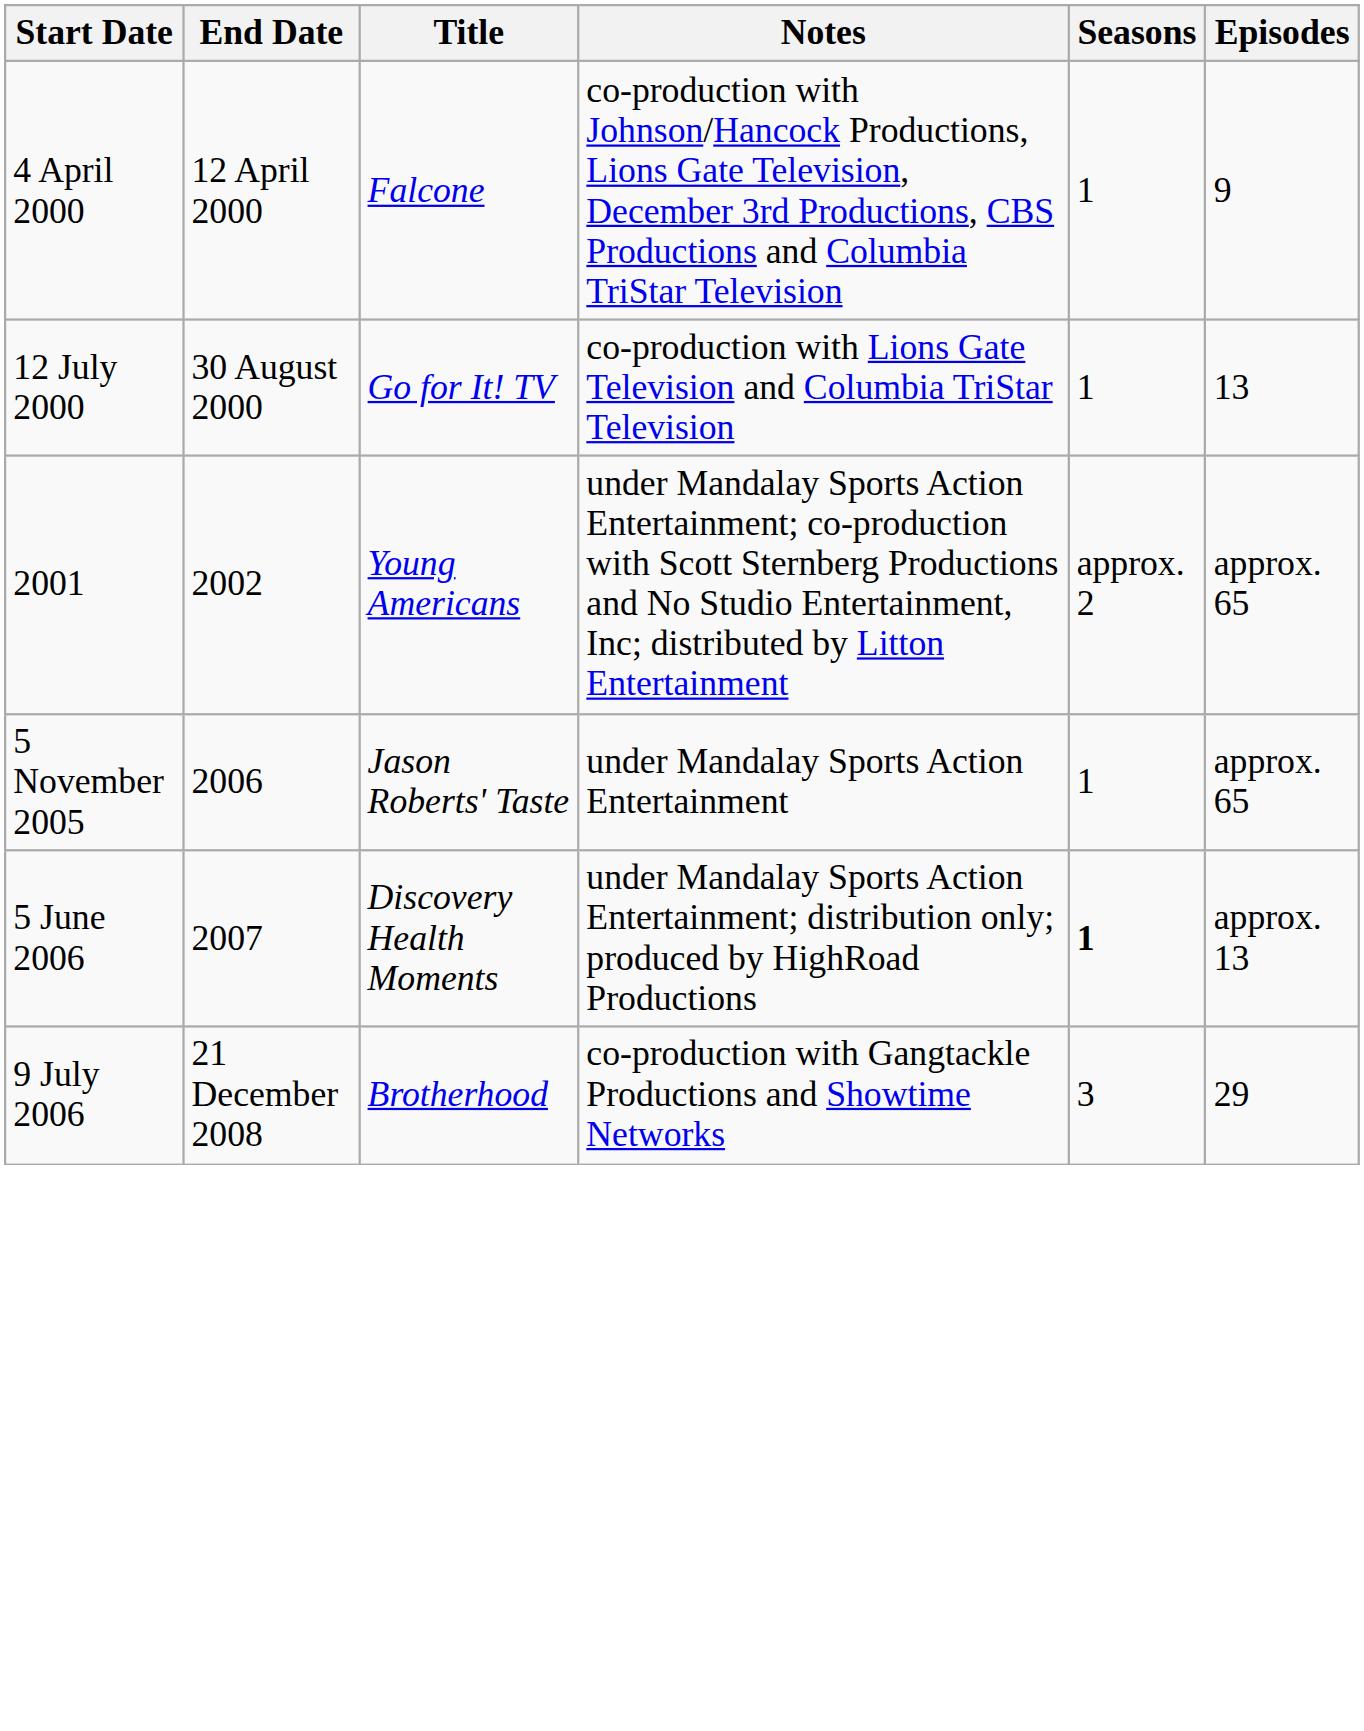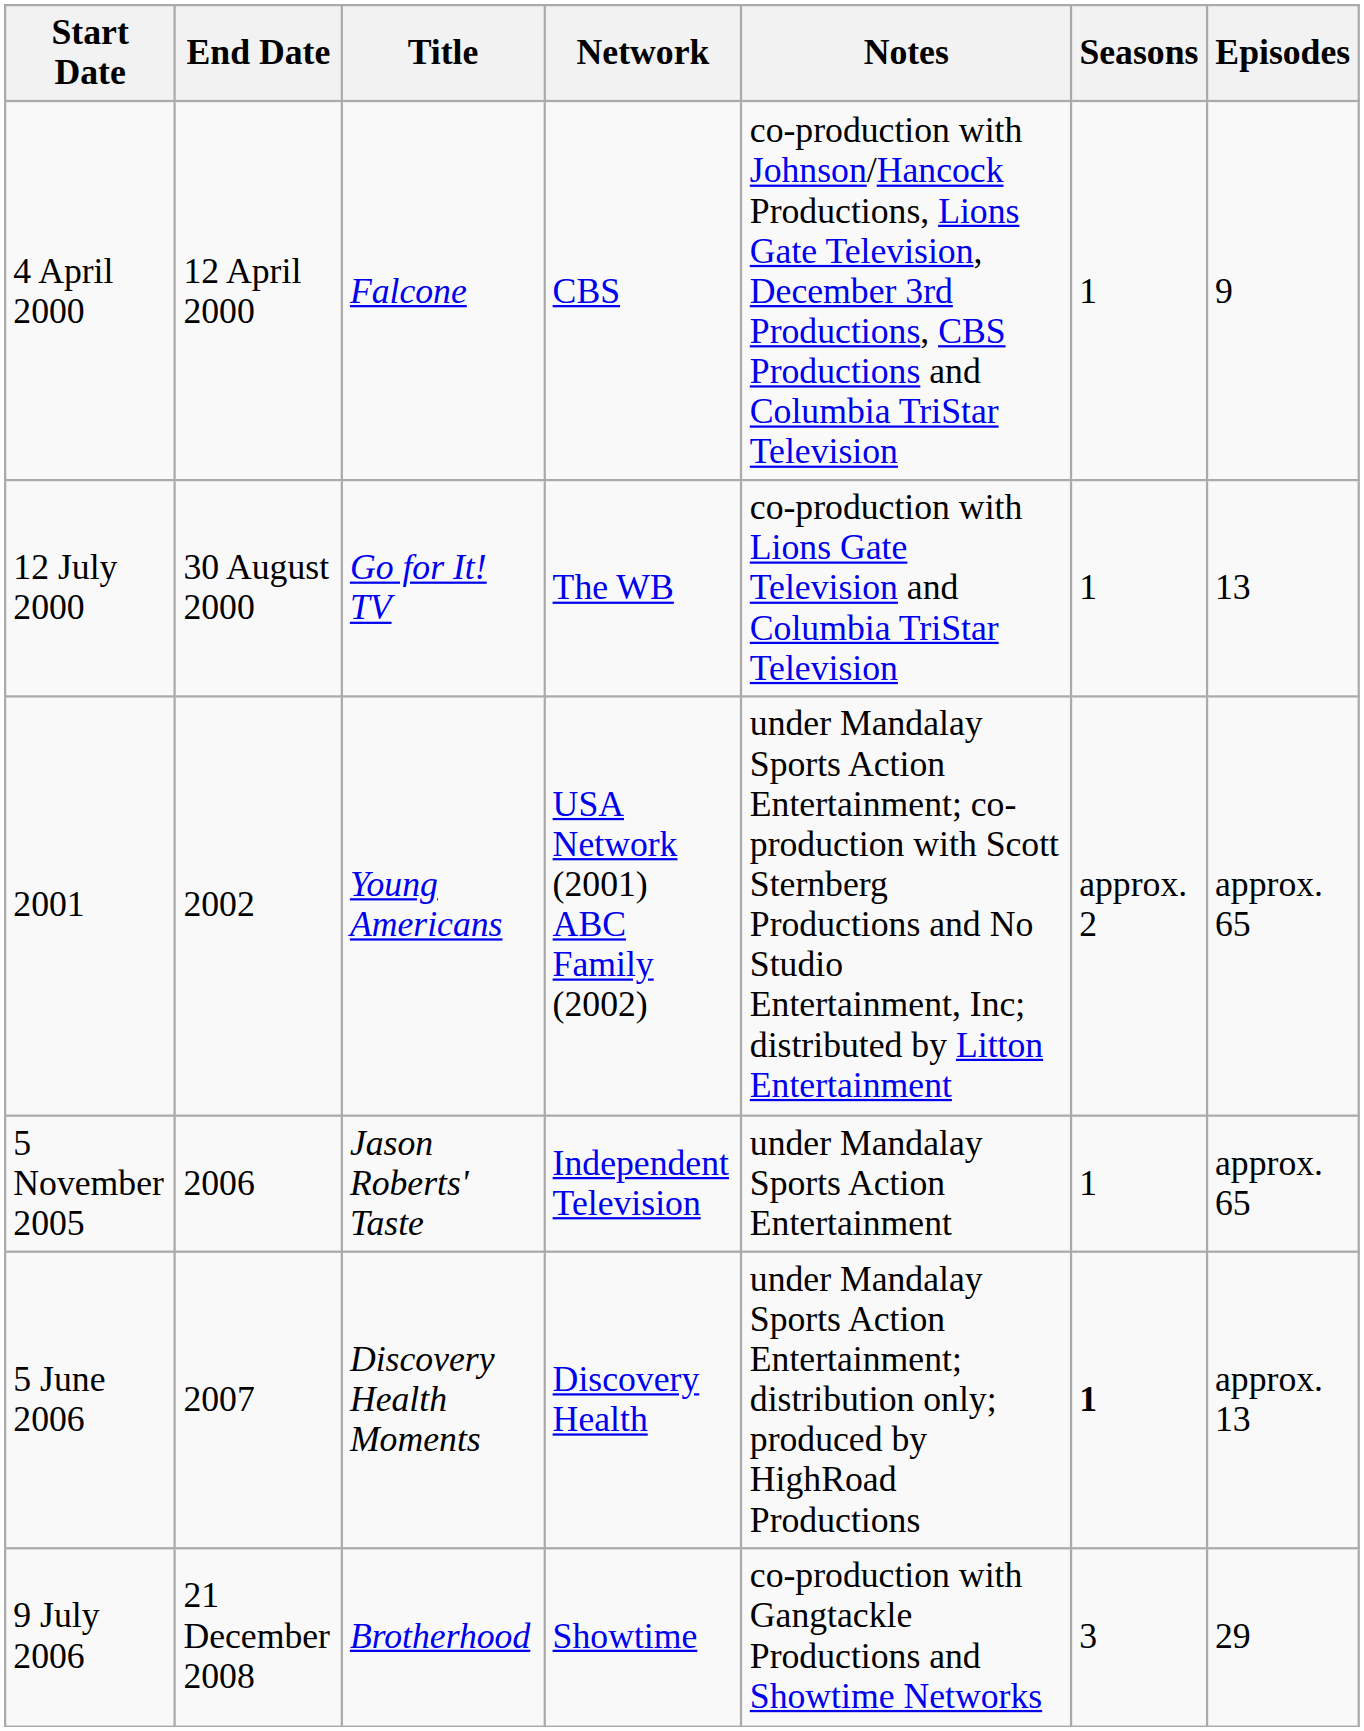 <table class="wikitable sortable">
 <tr>
 <th>Start Date</th>
 <th>End Date</th>
 <th>Title</th>
+<th>Network</th>
 <th>Notes</th>
 <th>Seasons</th>
 <th>Episodes</th>
 </tr>
 <tr>
 <td>4 April 2000</td>
 <td>12 April 2000</td>
 <td><em><a href='#'>Falcone</a></em></td>
+<td><a href='#'>CBS</a></td>
 <td>co-production with <a href='#'>Johnson</a>/<a href='#'>Hancock</a> Productions, <a href='#'>Lions Gate Television</a>, <a href='#'>December 3rd Productions</a>, <a href='#'>CBS Productions</a> and <a href='#'>Columbia TriStar Television</a></td>
 <td>1</td>
 <td>9</td>
 </tr>
 <tr>
 <td>12 July 2000</td>
 <td>30 August 2000</td>
 <td><em><a href='#'>Go for It! TV</a></em></td>
+<td><a href='#'>The WB</a></td>
 <td>co-production with <a href='#'>Lions Gate Television</a> and <a href='#'>Columbia TriStar Television</a></td>
 <td>1</td>
 <td>13</td>
 </tr>
 <tr>
 <td>2001</td>
 <td>2002</td>
 <td><em><a href='#'>Young Americans</a></em></td>
+<td><a href='#'>USA Network</a> (2001)<br><a href='#'>ABC Family</a> (2002)</td>
 <td>under Mandalay Sports Action Entertainment; co-production with Scott Sternberg Productions and No Studio Entertainment, Inc; distributed by <a href='#'>Litton Entertainment</a></td>
 <td>approx. 2</td>
 <td>approx. 65</td>
 </tr>
 <tr>
 <td>5 November 2005</td>
 <td>2006</td>
 <td><em>Jason Roberts' Taste</em></td>
+<td><a href='#'>Independent Television</a></td>
 <td>under Mandalay Sports Action Entertainment</td>
 <td>1</td>
 <td>approx. 65</td>
 </tr>
 <tr>
 <td>5 June 2006</td>
 <td>2007</td>
 <td><em>Discovery Health Moments</em></td>
+<td><a href='#'>Discovery Health</a></td>
 <td>under Mandalay Sports Action Entertainment; distribution only; produced by HighRoad Productions</td>
 <td><strong>1</strong></td>
 <td>approx. 13</td>
 </tr>
 <tr>
 <td>9 July 2006</td>
 <td>21 December 2008</td>
 <td><em><a href='#'>Brotherhood</a></em></td>
+<td><a href='#'>Showtime</a></td>
 <td>co-production with Gangtackle Productions and <a href='#'>Showtime Networks</a></td>
 <td>3</td>
 <td>29</td>
 </tr>
 </table>
